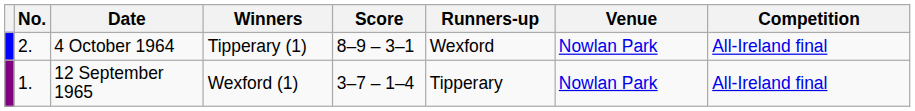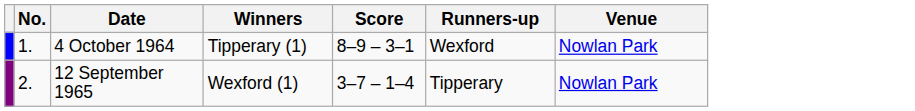 <table class="wikitable" style="font-size:90%">
 <tr>
 <th width=1></th>
 <th width=5>No.</th>
 <th width=120>Date</th>
 <th width=100>Winners</th>
 <th width=70>Score</th>
 <th width=100>Runners-up</th>
 <th width=120>Venue</th>
-<th width=160>Competition</th>
 </tr>
 <tr>
 <td style="background-color:#0000ff"></td>
-<td>2.</td>
+<td>1.</td>
 <td>4 October 1964</td>
 <td>Tipperary (1)</td>
 <td>8–9 – 3–1</td>
 <td>Wexford</td>
 <td><a href='#'>Nowlan Park</a></td>
-<td><a href='#'>All-Ireland final</a></td>
 </tr>
 <tr>
 <td style="background-color:#800080"></td>
-<td>1.</td>
+<td>2.</td>
 <td>12 September 1965</td>
 <td>Wexford (1)</td>
 <td>3–7 – 1–4</td>
 <td>Tipperary</td>
 <td><a href='#'>Nowlan Park</a></td>
-<td><a href='#'>All-Ireland final</a></td>
 </tr>
 </table>
